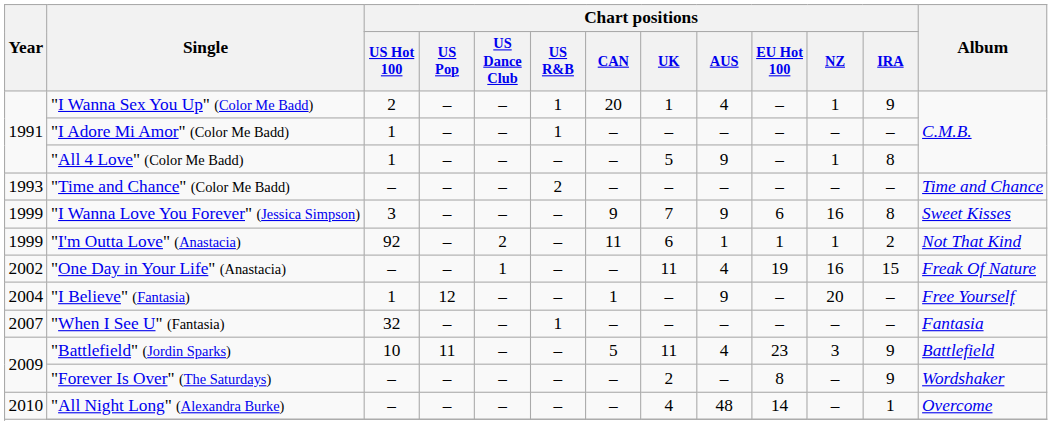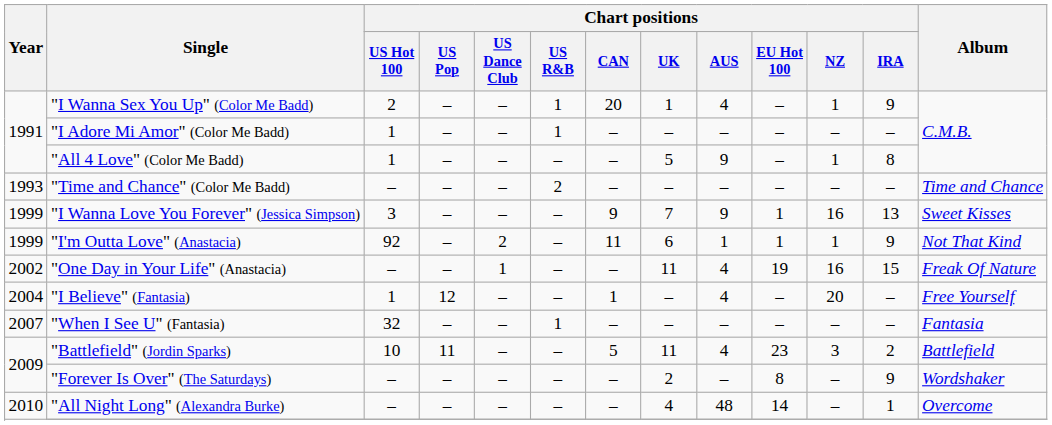 <table class="wikitable" style="text-align:center;">
 <tr>
 <th rowspan="2">Year</th>
 <th rowspan="2">Single</th>
 <th colspan="10">Chart positions</th>
 <th rowspan="2">Album</th>
 </tr>
 <tr style="font-size:smaller;">
 <th width="45"><a href='#'>US Hot 100</a></th>
 <th width="45"><a href='#'>US<br> Pop</a></th>
 <th width="45"><a href='#'>US Dance Club</a></th>
 <th width="45"><a href='#'>US<br> R&B</a></th>
 <th width="45"><a href='#'>CAN</a></th>
 <th width="45"><a href='#'>UK</a></th>
 <th width="45"><a href='#'>AUS</a></th>
 <th width="45"><a href='#'>EU Hot 100</a></th>
 <th width="45"><a href='#'>NZ</a></th>
 <th width="45"><a href='#'>IRA</a></th>
 </tr>
 <tr>
 <td valign="center" rowspan="3">1991</td>
 <td align="left">"<a href='#'>I Wanna Sex You Up</a>" <small>(<a href='#'>Color Me Badd</a>)</small></td>
 <td>2</td>
 <td>–</td>
 <td>–</td>
 <td>1</td>
 <td>20</td>
 <td>1</td>
 <td>4</td>
 <td>–</td>
 <td>1</td>
 <td>9</td>
 <td align="left" rowspan="3"><em><a href='#'>C.M.B.</a></em></td>
 </tr>
 <tr>
 <td align="left">"<a href='#'>I Adore Mi Amor</a>" <small>(Color Me Badd)</small></td>
 <td>1</td>
 <td>–</td>
 <td>–</td>
 <td>1</td>
 <td>–</td>
 <td>–</td>
 <td>–</td>
 <td>–</td>
 <td>–</td>
 <td>–</td>
 </tr>
 <tr>
 <td align="left">"<a href='#'>All 4 Love</a>" <small>(Color Me Badd)</small></td>
 <td>1</td>
 <td>–</td>
 <td>–</td>
 <td>–</td>
 <td>–</td>
 <td>5</td>
 <td>9</td>
 <td>–</td>
 <td>1</td>
 <td>8</td>
 </tr>
 <tr>
 <td valign="center" rowspan="1">1993</td>
 <td align="left">"<a href='#'>Time and Chance</a>" <small>(Color Me Badd)</small></td>
 <td>–</td>
 <td>–</td>
 <td>–</td>
 <td>2</td>
 <td>–</td>
 <td>–</td>
 <td>–</td>
 <td>–</td>
 <td>–</td>
 <td>–</td>
 <td align="left" rowspan="1"><em><a href='#'>Time and Chance</a></em></td>
 </tr>
 <tr>
 <td valign="center" rowspan="1">1999</td>
 <td align="left">"<a href='#'>I Wanna Love You Forever</a>" <small>(<a href='#'>Jessica Simpson</a>)</small></td>
 <td>3</td>
 <td>–</td>
 <td>–</td>
 <td>–</td>
 <td>9</td>
 <td>7</td>
 <td>9</td>
-<td>6</td>
+<td>1</td>
 <td>16</td>
-<td>8</td>
+<td>13</td>
 <td align="left" rowspan="1"><em><a href='#'>Sweet Kisses</a></em></td>
 </tr>
 <tr>
 <td valign="center" rowspan="1">1999</td>
 <td align="left">"<a href='#'>I'm Outta Love</a>" <small>(<a href='#'>Anastacia</a>)</small></td>
 <td>92</td>
 <td>–</td>
 <td>2</td>
 <td>–</td>
 <td>11</td>
 <td>6</td>
 <td>1</td>
 <td>1</td>
 <td>1</td>
-<td>2</td>
+<td>9</td>
 <td align="left" rowspan="1"><em><a href='#'>Not That Kind</a></em></td>
 </tr>
 <tr>
 <td valign="center" rowspan="1">2002</td>
 <td align="left">"<a href='#'>One Day in Your Life</a>" <small>(Anastacia)</small></td>
 <td>–</td>
 <td>–</td>
 <td>1</td>
 <td>–</td>
 <td>–</td>
 <td>11</td>
 <td>4</td>
 <td>19</td>
 <td>16</td>
 <td>15</td>
 <td align="left" rowspan="1"><em><a href='#'>Freak Of Nature</a></em></td>
 </tr>
 <tr>
 <td valign="center" rowspan="1">2004</td>
 <td align="left">"<a href='#'>I Believe</a>" <small>(<a href='#'>Fantasia</a>)</small></td>
 <td>1</td>
 <td>12</td>
 <td>–</td>
 <td>–</td>
 <td>1</td>
 <td>–</td>
-<td>9</td>
+<td>4</td>
 <td>–</td>
 <td>20</td>
 <td>–</td>
 <td align="left" rowspan="1"><em><a href='#'>Free Yourself</a></em></td>
 </tr>
 <tr>
 <td valign="center" rowspan="1">2007</td>
 <td align="left">"<a href='#'>When I See U</a>" <small>(Fantasia)</small></td>
 <td>32</td>
 <td>–</td>
 <td>–</td>
 <td>1</td>
 <td>–</td>
 <td>–</td>
 <td>–</td>
 <td>–</td>
 <td>–</td>
 <td>–</td>
 <td align="left" rowspan="1"><em><a href='#'>Fantasia</a></em></td>
 </tr>
 <tr>
 <td valign="center" rowspan="2">2009</td>
 <td align="left">"<a href='#'>Battlefield</a>" <small>(<a href='#'>Jordin Sparks</a>)</small></td>
 <td>10</td>
 <td>11</td>
 <td>–</td>
 <td>–</td>
 <td>5</td>
 <td>11</td>
 <td>4</td>
 <td>23</td>
 <td>3</td>
-<td>9</td>
+<td>2</td>
 <td align="left" rowspan="1"><em><a href='#'>Battlefield</a></em></td>
 </tr>
 <tr>
 <td align="left">"<a href='#'>Forever Is Over</a>" <small>(<a href='#'>The Saturdays</a>)</small></td>
 <td>–</td>
 <td>–</td>
 <td>–</td>
 <td>–</td>
 <td>–</td>
 <td>2</td>
 <td>–</td>
 <td>8</td>
 <td>–</td>
 <td>9</td>
 <td align="left" rowspan="1"><em><a href='#'>Wordshaker</a></em></td>
 </tr>
 <tr>
 <td valign="center" rowspan="2">2010</td>
 <td align="left">"<a href='#'>All Night Long</a>" <small>(<a href='#'>Alexandra Burke</a>)</small></td>
 <td>–</td>
 <td>–</td>
 <td>–</td>
 <td>–</td>
 <td>–</td>
 <td>4</td>
 <td>48</td>
 <td>14</td>
 <td>–</td>
 <td>1</td>
 <td align="left" rowspan="1"><em><a href='#'>Overcome</a></em></td>
 </tr>
 <tr>
 </tr>
 </table>
